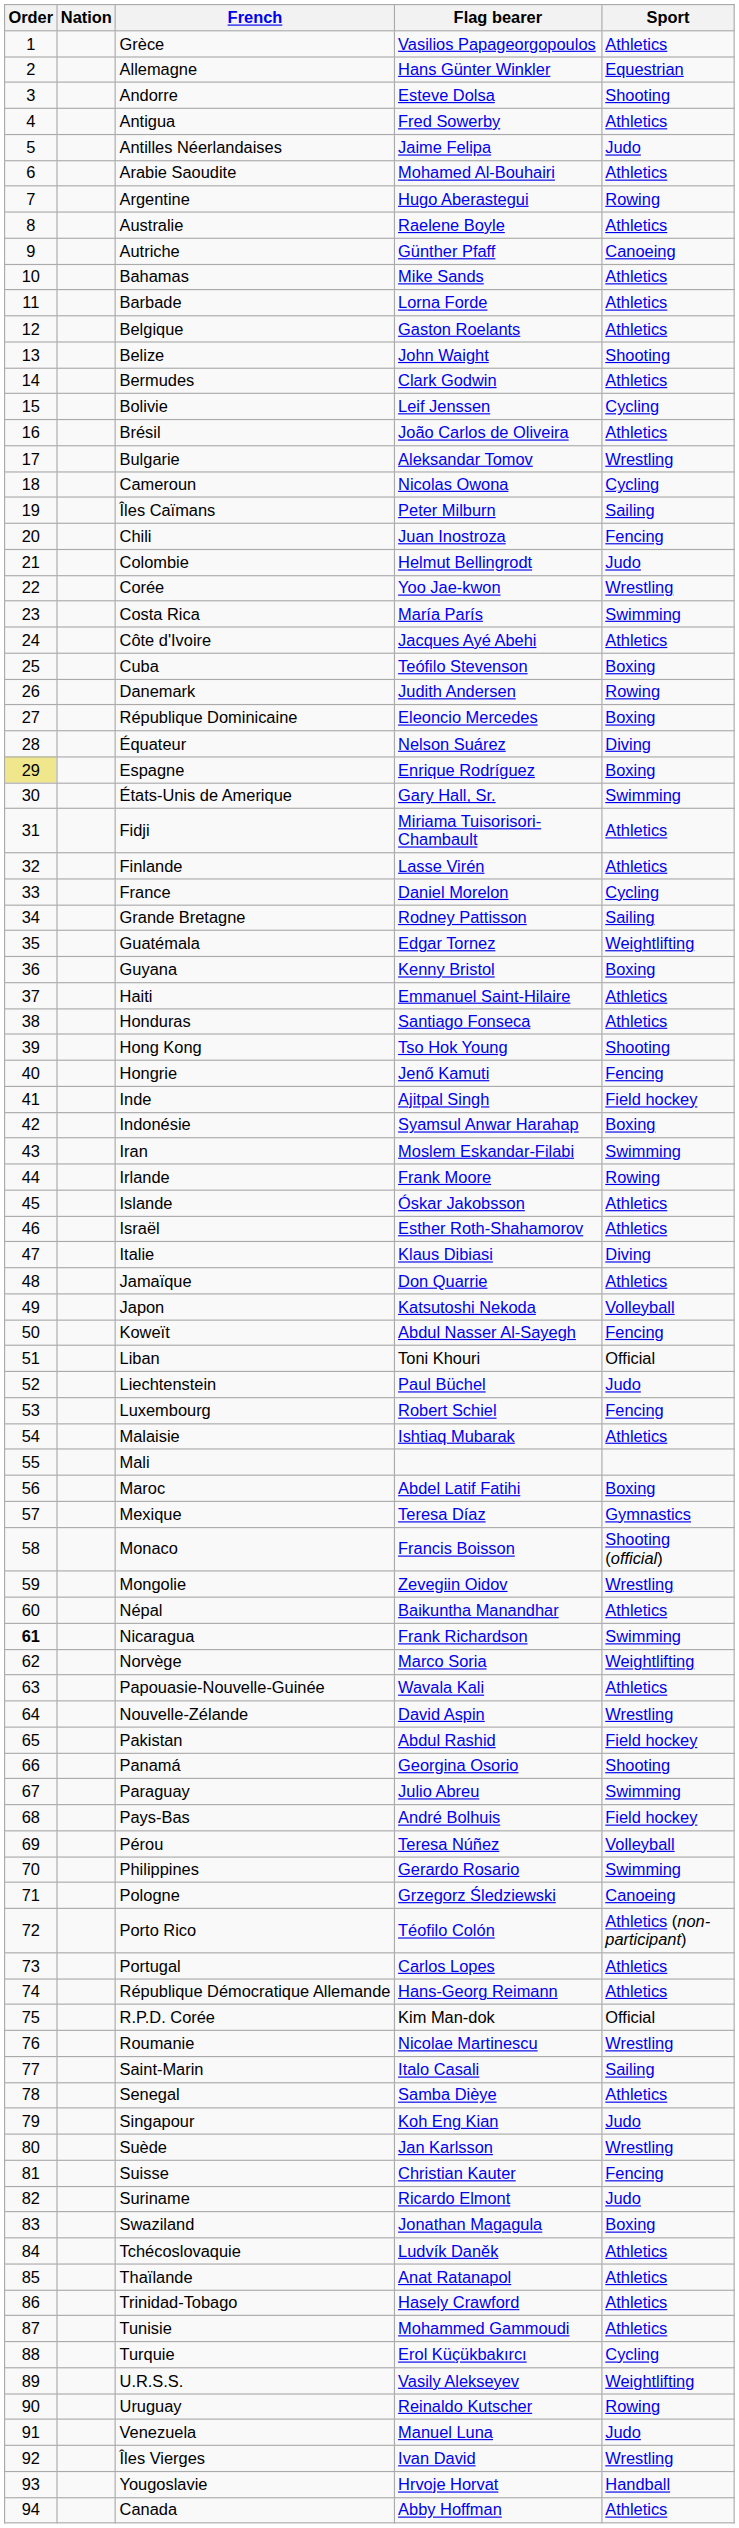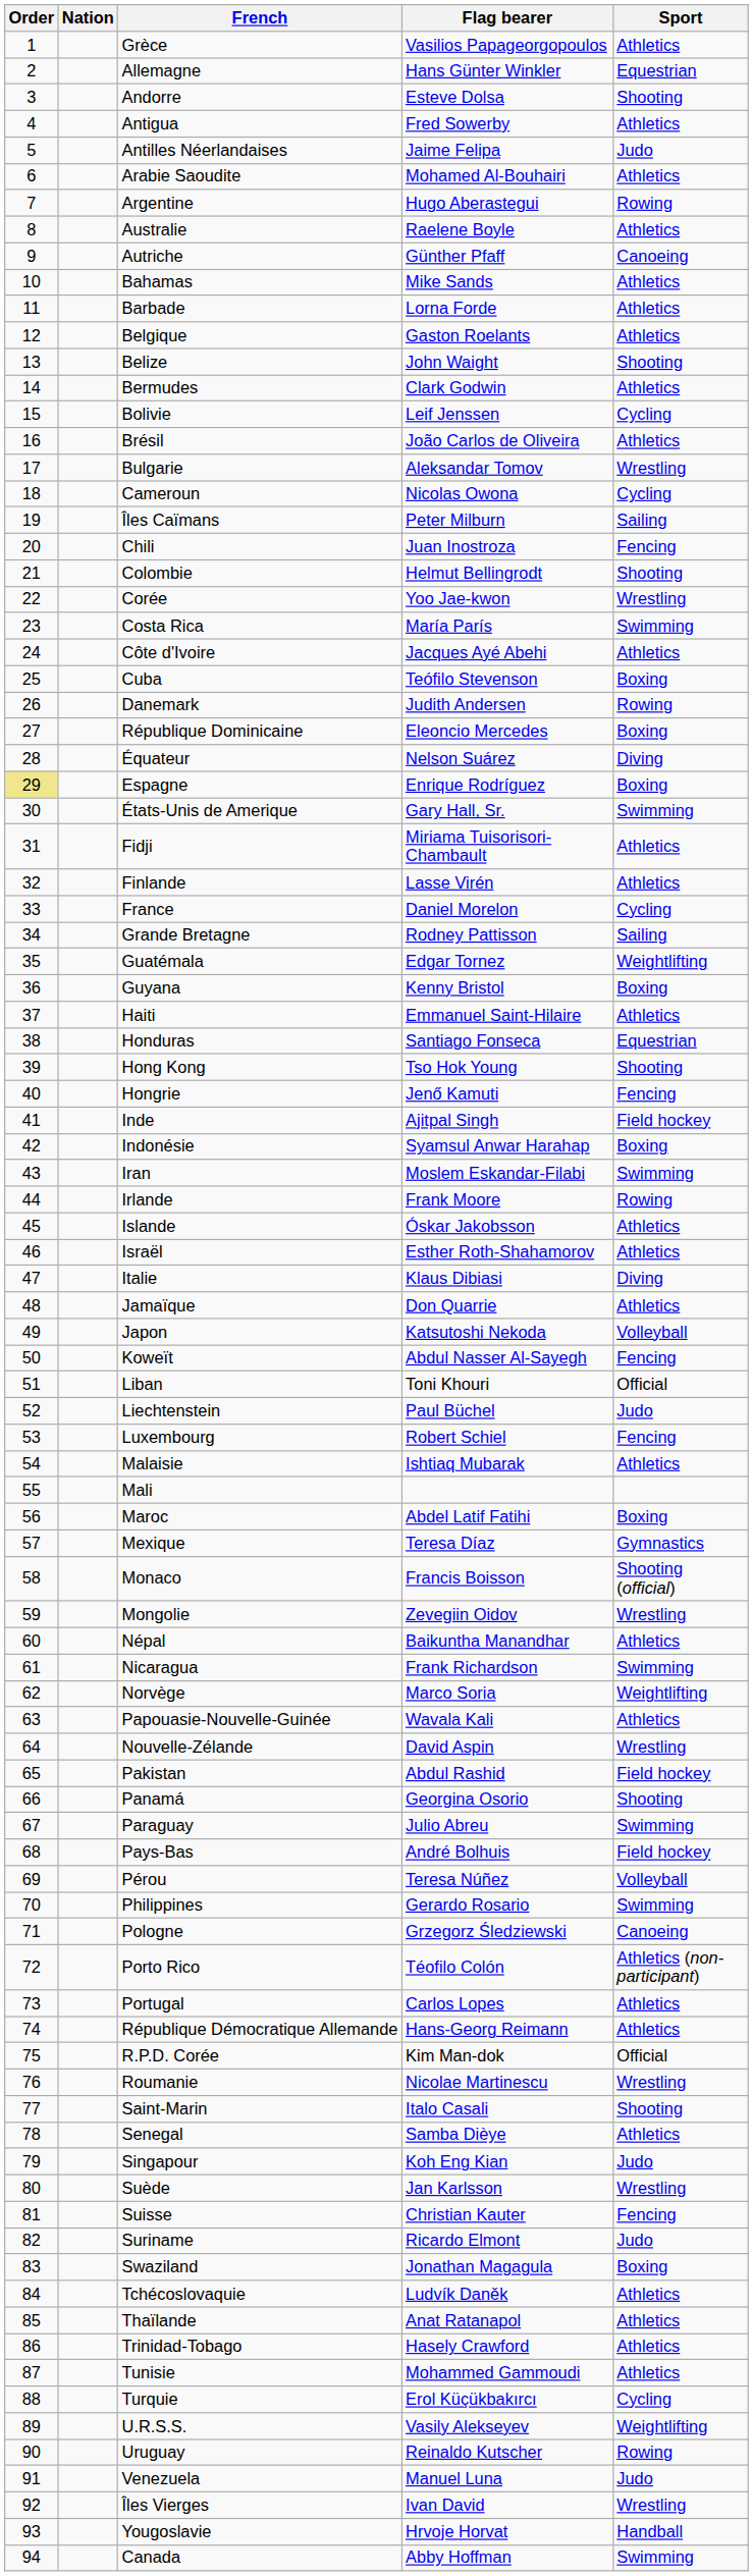 <table class= "wikitable sortable nowrap" style="font-size:90%;">
 <tr>
 <th>Order</th>
 <th>Nation</th>
 <th><a href='#'>French</a></th>
 <th width=175>Flag bearer</th>
 <th width=110>Sport</th>
 </tr>
 <tr>
 <td align=center>1</td>
 <td></td>
 <td>Grèce</td>
 <td><a href='#'>Vasilios Papageorgopoulos</a></td>
 <td><a href='#'>Athletics</a></td>
 </tr>
 <tr>
 <td align=center>2</td>
 <td></td>
 <td>Allemagne</td>
 <td><a href='#'>Hans Günter Winkler</a></td>
 <td><a href='#'>Equestrian</a></td>
 </tr>
 <tr>
 <td align=center>3</td>
 <td></td>
 <td>Andorre</td>
 <td><a href='#'>Esteve Dolsa</a></td>
 <td><a href='#'>Shooting</a></td>
 </tr>
 <tr>
 <td align=center>4</td>
 <td></td>
 <td>Antigua</td>
 <td><a href='#'>Fred Sowerby</a></td>
 <td><a href='#'>Athletics</a></td>
 </tr>
 <tr>
 <td align=center>5</td>
 <td></td>
 <td>Antilles Néerlandaises</td>
 <td><a href='#'>Jaime Felipa</a></td>
 <td><a href='#'>Judo</a></td>
 </tr>
 <tr>
 <td align=center>6</td>
 <td></td>
 <td>Arabie Saoudite</td>
 <td><a href='#'>Mohamed Al-Bouhairi</a></td>
 <td><a href='#'>Athletics</a></td>
 </tr>
 <tr>
 <td align=center>7</td>
 <td></td>
 <td>Argentine</td>
 <td><a href='#'>Hugo Aberastegui</a></td>
 <td><a href='#'>Rowing</a></td>
 </tr>
 <tr>
 <td align=center>8</td>
 <td></td>
 <td>Australie</td>
 <td><a href='#'>Raelene Boyle</a></td>
 <td><a href='#'>Athletics</a></td>
 </tr>
 <tr>
 <td align=center>9</td>
 <td></td>
 <td>Autriche</td>
 <td><a href='#'>Günther Pfaff</a></td>
 <td><a href='#'>Canoeing</a></td>
 </tr>
 <tr>
 <td align=center>10</td>
 <td></td>
 <td>Bahamas</td>
 <td><a href='#'>Mike Sands</a></td>
 <td><a href='#'>Athletics</a></td>
 </tr>
 <tr>
 <td align=center>11</td>
 <td></td>
 <td>Barbade</td>
 <td><a href='#'>Lorna Forde</a></td>
 <td><a href='#'>Athletics</a></td>
 </tr>
 <tr>
 <td align=center>12</td>
 <td></td>
 <td>Belgique</td>
 <td><a href='#'>Gaston Roelants</a></td>
 <td><a href='#'>Athletics</a></td>
 </tr>
 <tr>
 <td align=center>13</td>
 <td></td>
 <td>Belize</td>
 <td><a href='#'>John Waight</a></td>
 <td><a href='#'>Shooting</a></td>
 </tr>
 <tr>
 <td align=center>14</td>
 <td></td>
 <td>Bermudes</td>
 <td><a href='#'>Clark Godwin</a></td>
 <td><a href='#'>Athletics</a></td>
 </tr>
 <tr>
 <td align=center>15</td>
 <td></td>
 <td>Bolivie</td>
 <td><a href='#'>Leif Jenssen</a></td>
 <td><a href='#'>Cycling</a></td>
 </tr>
 <tr>
 <td align=center>16</td>
 <td></td>
 <td>Brésil</td>
 <td><a href='#'>João Carlos de Oliveira</a></td>
 <td><a href='#'>Athletics</a></td>
 </tr>
 <tr>
 <td align=center>17</td>
 <td></td>
 <td>Bulgarie</td>
 <td><a href='#'>Aleksandar Tomov</a></td>
 <td><a href='#'>Wrestling</a></td>
 </tr>
 <tr>
 <td align=center>18</td>
 <td></td>
 <td>Cameroun</td>
 <td><a href='#'>Nicolas Owona</a></td>
 <td><a href='#'>Cycling</a></td>
 </tr>
 <tr>
 <td align=center>19</td>
 <td></td>
 <td>Îles Caïmans</td>
 <td><a href='#'>Peter Milburn</a></td>
 <td><a href='#'>Sailing</a></td>
 </tr>
 <tr>
 <td align=center>20</td>
 <td></td>
 <td>Chili</td>
 <td><a href='#'>Juan Inostroza</a></td>
 <td><a href='#'>Fencing</a></td>
 </tr>
 <tr>
 <td align=center>21</td>
 <td></td>
 <td>Colombie</td>
 <td><a href='#'>Helmut Bellingrodt</a></td>
-<td><a href='#'>Judo</a></td>
+<td><a href='#'>Shooting</a></td>
 </tr>
 <tr>
 <td align=center>22</td>
 <td></td>
 <td>Corée</td>
 <td><a href='#'>Yoo Jae-kwon</a></td>
 <td><a href='#'>Wrestling</a></td>
 </tr>
 <tr>
 <td align=center>23</td>
 <td></td>
 <td>Costa Rica</td>
 <td><a href='#'>María París</a></td>
 <td><a href='#'>Swimming</a></td>
 </tr>
 <tr>
 <td align=center>24</td>
 <td></td>
 <td>Côte d'Ivoire</td>
 <td><a href='#'>Jacques Ayé Abehi</a></td>
 <td><a href='#'>Athletics</a></td>
 </tr>
 <tr>
 <td align=center>25</td>
 <td></td>
 <td>Cuba</td>
 <td><a href='#'>Teófilo Stevenson</a></td>
 <td><a href='#'>Boxing</a></td>
 </tr>
 <tr>
 <td align=center>26</td>
 <td></td>
 <td>Danemark</td>
 <td><a href='#'>Judith Andersen</a></td>
 <td><a href='#'>Rowing</a></td>
 </tr>
 <tr>
 <td align=center>27</td>
 <td></td>
 <td>République Dominicaine</td>
 <td><a href='#'>Eleoncio Mercedes</a></td>
 <td><a href='#'>Boxing</a></td>
 </tr>
 <tr>
 <td align=center>28</td>
 <td></td>
 <td>Équateur</td>
 <td><a href='#'>Nelson Suárez</a></td>
 <td><a href='#'>Diving</a></td>
 </tr>
 <tr>
 <td align=center style="background: khaki;">29</td>
 <td></td>
 <td>Espagne</td>
 <td><a href='#'>Enrique Rodríguez</a></td>
 <td><a href='#'>Boxing</a></td>
 </tr>
 <tr>
 <td align=center>30</td>
 <td></td>
 <td>États-Unis de Amerique</td>
 <td><a href='#'>Gary Hall, Sr.</a></td>
 <td><a href='#'>Swimming</a></td>
 </tr>
 <tr>
 <td align=center>31</td>
 <td></td>
 <td>Fidji</td>
 <td><a href='#'>Miriama Tuisorisori-Chambault</a></td>
 <td><a href='#'>Athletics</a></td>
 </tr>
 <tr>
 <td align=center>32</td>
 <td></td>
 <td>Finlande</td>
 <td><a href='#'>Lasse Virén</a></td>
 <td><a href='#'>Athletics</a></td>
 </tr>
 <tr>
 <td align=center>33</td>
 <td></td>
 <td>France</td>
 <td><a href='#'>Daniel Morelon</a></td>
 <td><a href='#'>Cycling</a></td>
 </tr>
 <tr>
 <td align=center>34</td>
 <td></td>
 <td>Grande Bretagne</td>
 <td><a href='#'>Rodney Pattisson</a></td>
 <td><a href='#'>Sailing</a></td>
 </tr>
 <tr>
 <td align=center>35</td>
 <td></td>
 <td>Guatémala</td>
 <td><a href='#'>Edgar Tornez</a></td>
 <td><a href='#'>Weightlifting</a></td>
 </tr>
 <tr>
 <td align=center>36</td>
 <td></td>
 <td>Guyana</td>
 <td><a href='#'>Kenny Bristol</a></td>
 <td><a href='#'>Boxing</a></td>
 </tr>
 <tr>
 <td align=center>37</td>
 <td></td>
 <td>Haiti</td>
 <td><a href='#'>Emmanuel Saint-Hilaire</a></td>
 <td><a href='#'>Athletics</a></td>
 </tr>
 <tr>
 <td align=center>38</td>
 <td></td>
 <td>Honduras</td>
 <td><a href='#'>Santiago Fonseca</a></td>
-<td><a href='#'>Athletics</a></td>
+<td><a href='#'>Equestrian</a></td>
 </tr>
 <tr>
 <td align=center>39</td>
 <td></td>
 <td>Hong Kong</td>
 <td><a href='#'>Tso Hok Young</a></td>
 <td><a href='#'>Shooting</a></td>
 </tr>
 <tr>
 <td align=center>40</td>
 <td></td>
 <td>Hongrie</td>
 <td><a href='#'>Jenő Kamuti</a></td>
 <td><a href='#'>Fencing</a></td>
 </tr>
 <tr>
 <td align=center>41</td>
 <td></td>
 <td>Inde</td>
 <td><a href='#'>Ajitpal Singh</a></td>
 <td><a href='#'>Field hockey</a></td>
 </tr>
 <tr>
 <td align=center>42</td>
 <td></td>
 <td>Indonésie</td>
 <td><a href='#'>Syamsul Anwar Harahap</a></td>
 <td><a href='#'>Boxing</a></td>
 </tr>
 <tr>
 <td align=center>43</td>
 <td></td>
 <td>Iran</td>
 <td><a href='#'>Moslem Eskandar-Filabi</a></td>
 <td><a href='#'>Swimming</a></td>
 </tr>
 <tr>
 <td align=center>44</td>
 <td></td>
 <td>Irlande</td>
 <td><a href='#'>Frank Moore</a></td>
 <td><a href='#'>Rowing</a></td>
 </tr>
 <tr>
 <td align=center>45</td>
 <td></td>
 <td>Islande</td>
 <td><a href='#'>Óskar Jakobsson</a></td>
 <td><a href='#'>Athletics</a></td>
 </tr>
 <tr>
 <td align=center>46</td>
 <td></td>
 <td>Israël</td>
 <td><a href='#'>Esther Roth-Shahamorov</a></td>
 <td><a href='#'>Athletics</a></td>
 </tr>
 <tr>
 <td align=center>47</td>
 <td></td>
 <td>Italie</td>
 <td><a href='#'>Klaus Dibiasi</a></td>
 <td><a href='#'>Diving</a></td>
 </tr>
 <tr>
 <td align=center>48</td>
 <td></td>
 <td>Jamaïque</td>
 <td><a href='#'>Don Quarrie</a></td>
 <td><a href='#'>Athletics</a></td>
 </tr>
 <tr>
 <td align=center>49</td>
 <td></td>
 <td>Japon</td>
 <td><a href='#'>Katsutoshi Nekoda</a></td>
 <td><a href='#'>Volleyball</a></td>
 </tr>
 <tr>
 <td align=center>50</td>
 <td></td>
 <td>Koweït</td>
 <td><a href='#'>Abdul Nasser Al-Sayegh</a></td>
 <td><a href='#'>Fencing</a></td>
 </tr>
 <tr>
 <td align=center>51</td>
 <td></td>
 <td>Liban</td>
 <td>Toni Khouri</td>
 <td>Official</td>
 </tr>
 <tr>
 <td align=center>52</td>
 <td></td>
 <td>Liechtenstein</td>
 <td><a href='#'>Paul Büchel</a></td>
 <td><a href='#'>Judo</a></td>
 </tr>
 <tr>
 <td align=center>53</td>
 <td></td>
 <td>Luxembourg</td>
 <td><a href='#'>Robert Schiel</a></td>
 <td><a href='#'>Fencing</a></td>
 </tr>
 <tr>
 <td align=center>54</td>
 <td></td>
 <td>Malaisie</td>
 <td><a href='#'>Ishtiaq Mubarak</a></td>
 <td><a href='#'>Athletics</a></td>
 </tr>
 <tr>
 <td align=center>55</td>
 <td></td>
 <td>Mali</td>
 <td></td>
 <td></td>
 </tr>
 <tr>
 <td align=center>56</td>
 <td></td>
 <td>Maroc</td>
 <td><a href='#'>Abdel Latif Fatihi</a></td>
 <td><a href='#'>Boxing</a></td>
 </tr>
 <tr>
 <td align=center>57</td>
 <td></td>
 <td>Mexique</td>
 <td><a href='#'>Teresa Díaz</a></td>
 <td><a href='#'>Gymnastics</a></td>
 </tr>
 <tr>
 <td align=center>58</td>
 <td></td>
 <td>Monaco</td>
 <td><a href='#'>Francis Boisson</a></td>
 <td><a href='#'>Shooting</a> (<em>official</em>)</td>
 </tr>
 <tr>
 <td align=center>59</td>
 <td></td>
 <td>Mongolie</td>
 <td><a href='#'>Zevegiin Oidov</a></td>
 <td><a href='#'>Wrestling</a></td>
 </tr>
 <tr>
 <td align=center>60</td>
 <td></td>
 <td>Népal</td>
 <td><a href='#'>Baikuntha Manandhar</a></td>
 <td><a href='#'>Athletics</a></td>
 </tr>
 <tr>
-<td align=center><strong>61</strong></td>
+<td align=center>61</td>
 <td></td>
 <td>Nicaragua</td>
 <td><a href='#'>Frank Richardson</a></td>
 <td><a href='#'>Swimming</a></td>
 </tr>
 <tr>
 <td align=center>62</td>
 <td></td>
 <td>Norvège</td>
 <td><a href='#'>Marco Soria</a></td>
 <td><a href='#'>Weightlifting</a></td>
 </tr>
 <tr>
 <td align=center>63</td>
 <td></td>
 <td>Papouasie-Nouvelle-Guinée</td>
 <td><a href='#'>Wavala Kali</a></td>
 <td><a href='#'>Athletics</a></td>
 </tr>
 <tr>
 <td align=center>64</td>
 <td></td>
 <td>Nouvelle-Zélande</td>
 <td><a href='#'>David Aspin</a></td>
 <td><a href='#'>Wrestling</a></td>
 </tr>
 <tr>
 <td align=center>65</td>
 <td></td>
 <td>Pakistan</td>
 <td><a href='#'>Abdul Rashid</a></td>
 <td><a href='#'>Field hockey</a></td>
 </tr>
 <tr>
 <td align=center>66</td>
 <td></td>
 <td>Panamá</td>
 <td><a href='#'>Georgina Osorio</a></td>
 <td><a href='#'>Shooting</a></td>
 </tr>
 <tr>
 <td align=center>67</td>
 <td></td>
 <td>Paraguay</td>
 <td><a href='#'>Julio Abreu</a></td>
 <td><a href='#'>Swimming</a></td>
 </tr>
 <tr>
 <td align=center>68</td>
 <td></td>
 <td>Pays-Bas</td>
 <td><a href='#'>André Bolhuis</a></td>
 <td><a href='#'>Field hockey</a></td>
 </tr>
 <tr>
 <td align=center>69</td>
 <td></td>
 <td>Pérou</td>
 <td><a href='#'>Teresa Núñez</a></td>
 <td><a href='#'>Volleyball</a></td>
 </tr>
 <tr>
 <td align=center>70</td>
 <td></td>
 <td>Philippines</td>
 <td><a href='#'>Gerardo Rosario</a></td>
 <td><a href='#'>Swimming</a></td>
 </tr>
 <tr>
 <td align=center>71</td>
 <td></td>
 <td>Pologne</td>
 <td><a href='#'>Grzegorz Śledziewski</a></td>
 <td><a href='#'>Canoeing</a></td>
 </tr>
 <tr>
 <td align=center>72</td>
 <td></td>
 <td>Porto Rico</td>
 <td><a href='#'>Téofilo Colón</a></td>
 <td><a href='#'>Athletics</a> (<em>non-participant</em>)</td>
 </tr>
 <tr>
 <td align=center>73</td>
 <td></td>
 <td>Portugal</td>
 <td><a href='#'>Carlos Lopes</a></td>
 <td><a href='#'>Athletics</a></td>
 </tr>
 <tr>
 <td align=center>74</td>
 <td></td>
 <td>République Démocratique Allemande</td>
 <td><a href='#'>Hans-Georg Reimann</a></td>
 <td><a href='#'>Athletics</a></td>
 </tr>
 <tr>
 <td align=center>75</td>
 <td></td>
 <td>R.P.D. Corée</td>
 <td>Kim Man-dok</td>
 <td>Official</td>
 </tr>
 <tr>
 <td align=center>76</td>
 <td></td>
 <td>Roumanie</td>
 <td><a href='#'>Nicolae Martinescu</a></td>
 <td><a href='#'>Wrestling</a></td>
 </tr>
 <tr>
 <td align=center>77</td>
 <td></td>
 <td>Saint-Marin</td>
 <td><a href='#'>Italo Casali</a></td>
-<td><a href='#'>Sailing</a></td>
+<td><a href='#'>Shooting</a></td>
 </tr>
 <tr>
 <td align=center>78</td>
 <td></td>
 <td>Senegal</td>
 <td><a href='#'>Samba Dièye</a></td>
 <td><a href='#'>Athletics</a></td>
 </tr>
 <tr>
 <td align=center>79</td>
 <td></td>
 <td>Singapour</td>
 <td><a href='#'>Koh Eng Kian</a></td>
 <td><a href='#'>Judo</a></td>
 </tr>
 <tr>
 <td align=center>80</td>
 <td></td>
 <td>Suède</td>
 <td><a href='#'>Jan Karlsson</a></td>
 <td><a href='#'>Wrestling</a></td>
 </tr>
 <tr>
 <td align=center>81</td>
 <td></td>
 <td>Suisse</td>
 <td><a href='#'>Christian Kauter</a></td>
 <td><a href='#'>Fencing</a></td>
 </tr>
 <tr>
 <td align=center>82</td>
 <td></td>
 <td>Suriname</td>
 <td><a href='#'>Ricardo Elmont</a></td>
 <td><a href='#'>Judo</a></td>
 </tr>
 <tr>
 <td align=center>83</td>
 <td></td>
 <td>Swaziland</td>
 <td><a href='#'>Jonathan Magagula</a></td>
 <td><a href='#'>Boxing</a></td>
 </tr>
 <tr>
 <td align=center>84</td>
 <td></td>
 <td>Tchécoslovaquie</td>
 <td><a href='#'>Ludvík Daněk</a></td>
 <td><a href='#'>Athletics</a></td>
 </tr>
 <tr>
 <td align=center>85</td>
 <td></td>
 <td>Thaïlande</td>
 <td><a href='#'>Anat Ratanapol</a></td>
 <td><a href='#'>Athletics</a></td>
 </tr>
 <tr>
 <td align=center>86</td>
 <td></td>
 <td>Trinidad-Tobago</td>
 <td><a href='#'>Hasely Crawford</a></td>
 <td><a href='#'>Athletics</a></td>
 </tr>
 <tr>
 <td align=center>87</td>
 <td></td>
 <td>Tunisie</td>
 <td><a href='#'>Mohammed Gammoudi</a></td>
 <td><a href='#'>Athletics</a></td>
 </tr>
 <tr>
 <td align=center>88</td>
 <td></td>
 <td>Turquie</td>
 <td><a href='#'>Erol Küçükbakırcı</a></td>
 <td><a href='#'>Cycling</a></td>
 </tr>
 <tr>
 <td align=center>89</td>
 <td></td>
 <td>U.R.S.S.</td>
 <td><a href='#'>Vasily Alekseyev</a></td>
 <td><a href='#'>Weightlifting</a></td>
 </tr>
 <tr>
 <td align=center>90</td>
 <td></td>
 <td>Uruguay</td>
 <td><a href='#'>Reinaldo Kutscher</a></td>
 <td><a href='#'>Rowing</a></td>
 </tr>
 <tr>
 <td align=center>91</td>
 <td></td>
 <td>Venezuela</td>
 <td><a href='#'>Manuel Luna</a></td>
 <td><a href='#'>Judo</a></td>
 </tr>
 <tr>
 <td align=center>92</td>
 <td></td>
 <td>Îles Vierges</td>
 <td><a href='#'>Ivan David</a></td>
 <td><a href='#'>Wrestling</a></td>
 </tr>
 <tr>
 <td align=center>93</td>
 <td></td>
 <td>Yougoslavie</td>
 <td><a href='#'>Hrvoje Horvat</a></td>
 <td><a href='#'>Handball</a></td>
 </tr>
 <tr>
 <td align=center>94</td>
 <td></td>
 <td>Canada</td>
 <td><a href='#'>Abby Hoffman</a></td>
-<td><a href='#'>Athletics</a></td>
+<td><a href='#'>Swimming</a></td>
 </tr>
 </table>
